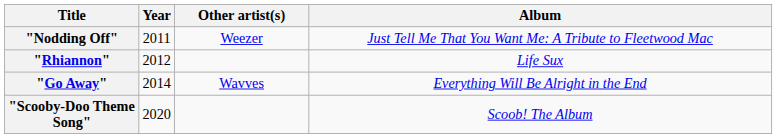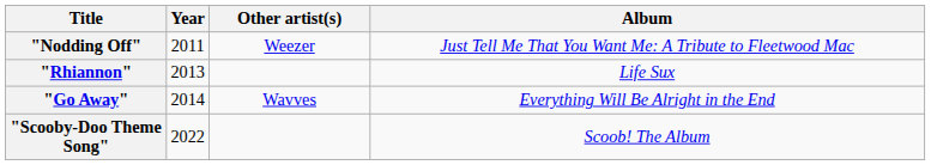 <table class="wikitable plainrowheaders" style="text-align:center;">
 <tr>
 <th scope="col" style="width:9em;">Title</th>
 <th scope="col">Year</th>
 <th scope="col" style="width:9em;">Other artist(s)</th>
 <th scope="col" style="width:32em;">Album</th>
 </tr>
 <tr>
 <th scope="row">"Nodding Off"</th>
 <td>2011</td>
 <td><a href='#'>Weezer</a></td>
 <td><em><a href='#'>Just Tell Me That You Want Me: A Tribute to Fleetwood Mac</a></em></td>
 </tr>
 <tr>
 <th scope="row">"<a href='#'>Rhiannon</a>"</th>
-<td>2012</td>
+<td>2013</td>
 <td></td>
 <td><em><a href='#'>Life Sux</a></em></td>
 </tr>
 <tr>
 <th scope="row">"<a href='#'>Go Away</a>"</th>
 <td>2014</td>
 <td><a href='#'>Wavves</a></td>
 <td><em><a href='#'>Everything Will Be Alright in the End</a></em></td>
 </tr>
 <tr>
 <th scope="row">"Scooby-Doo Theme Song"</th>
-<td>2020</td>
+<td>2022</td>
 <td></td>
 <td><em><a href='#'>Scoob! The Album</a></em></td>
 </tr>
 </table>
